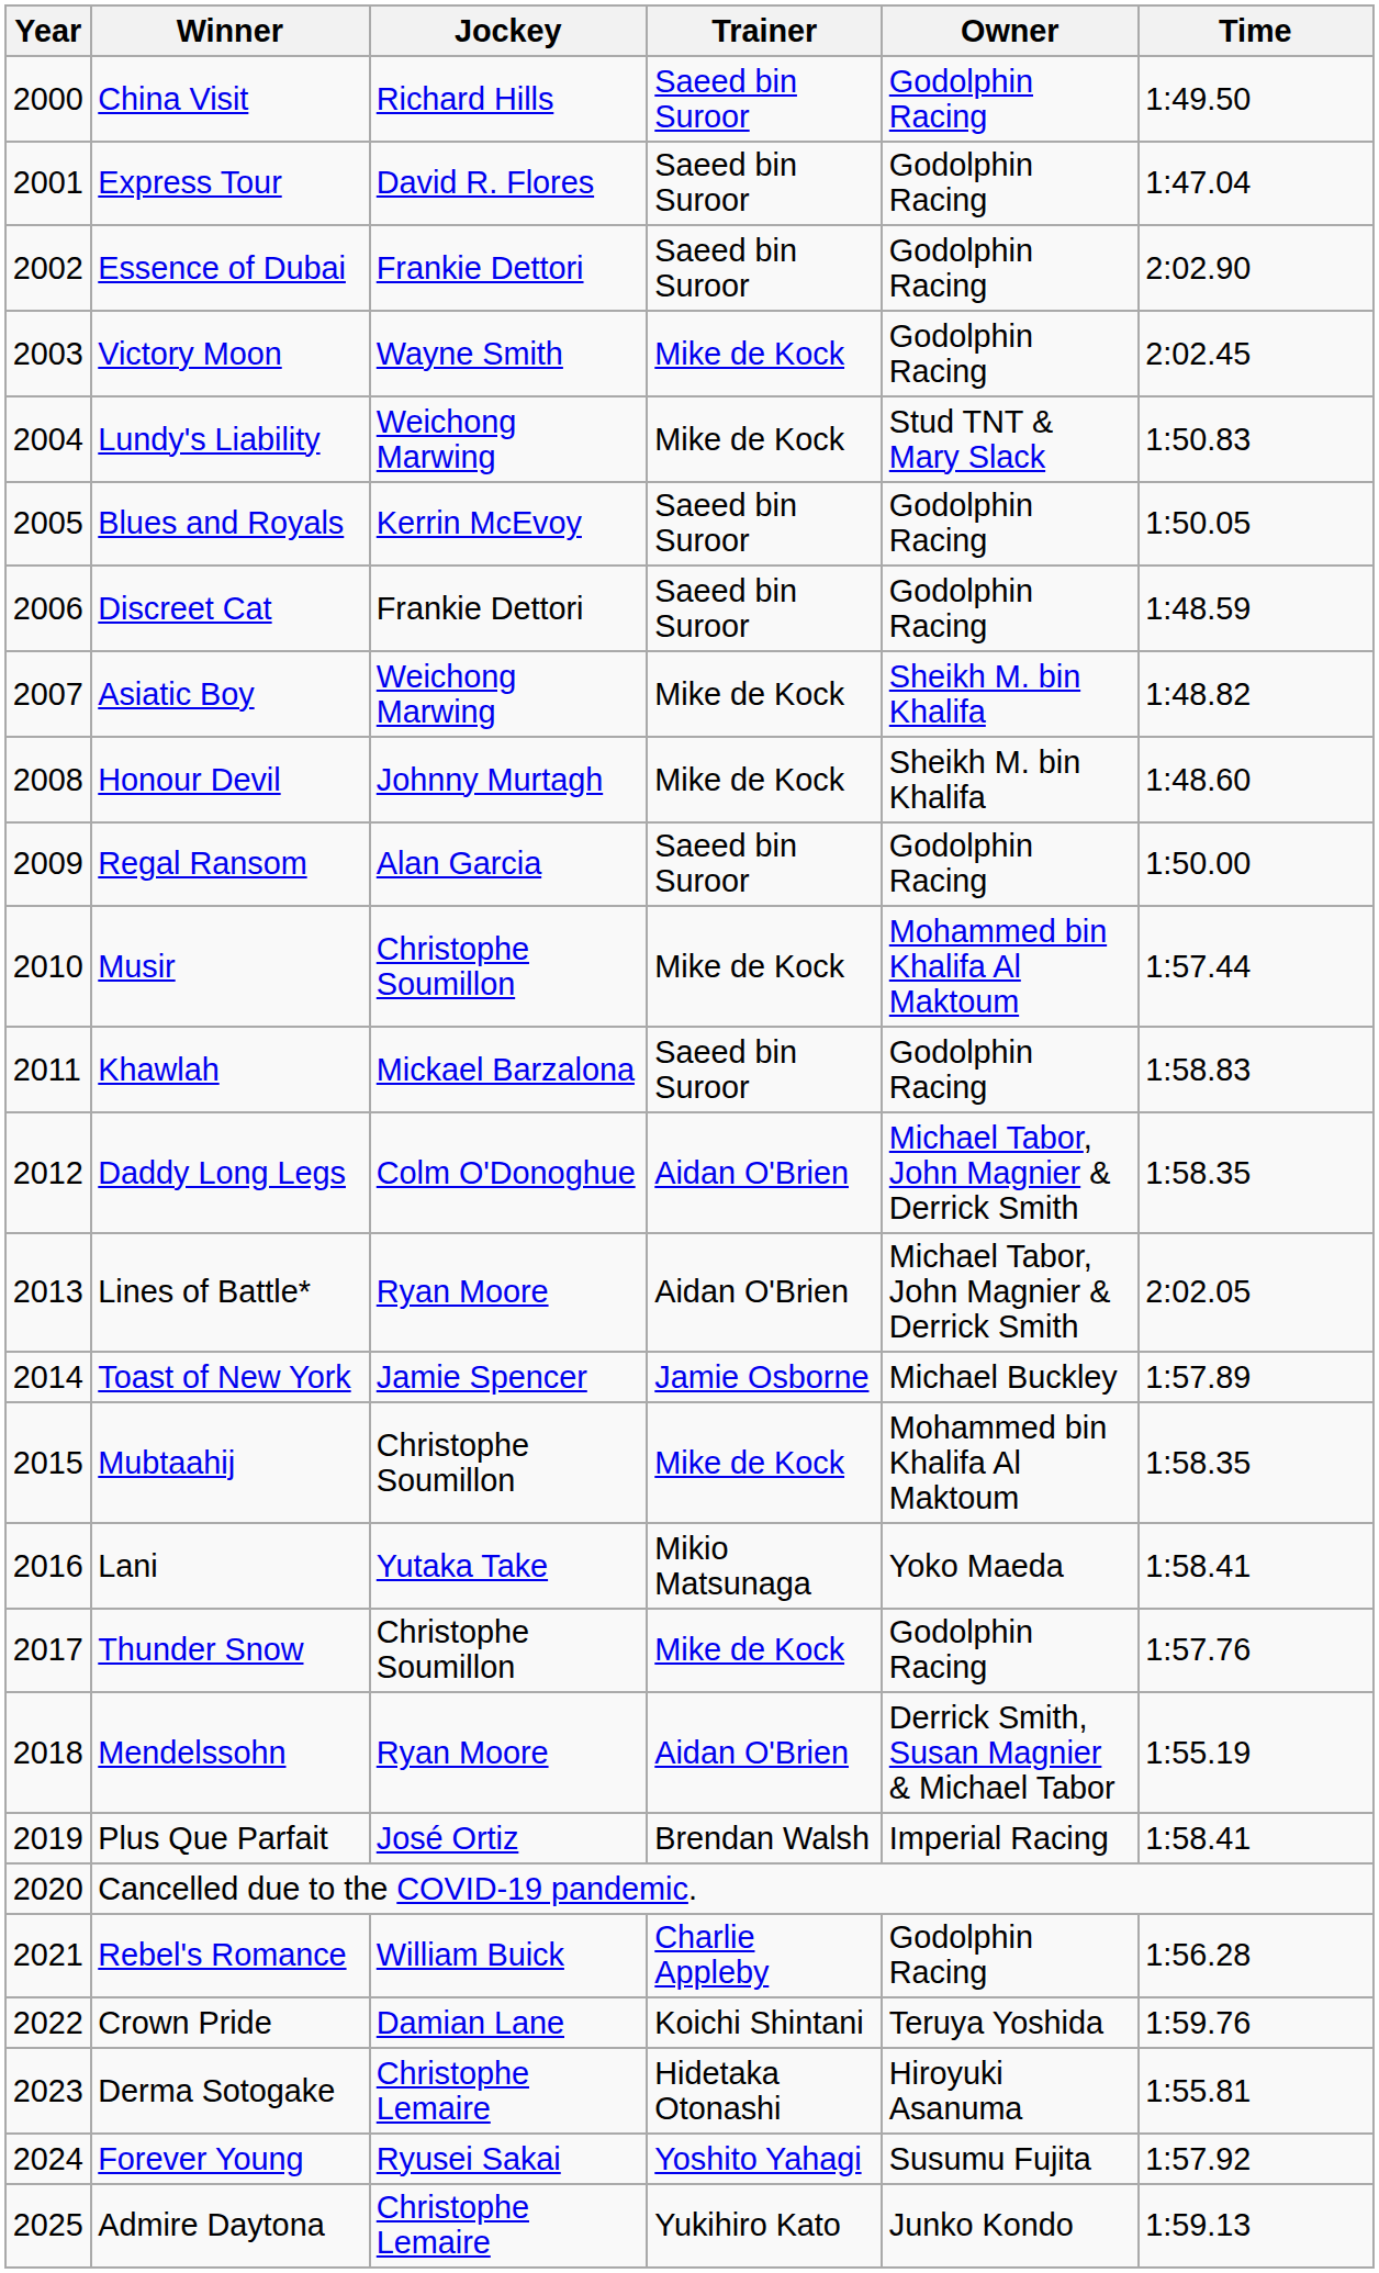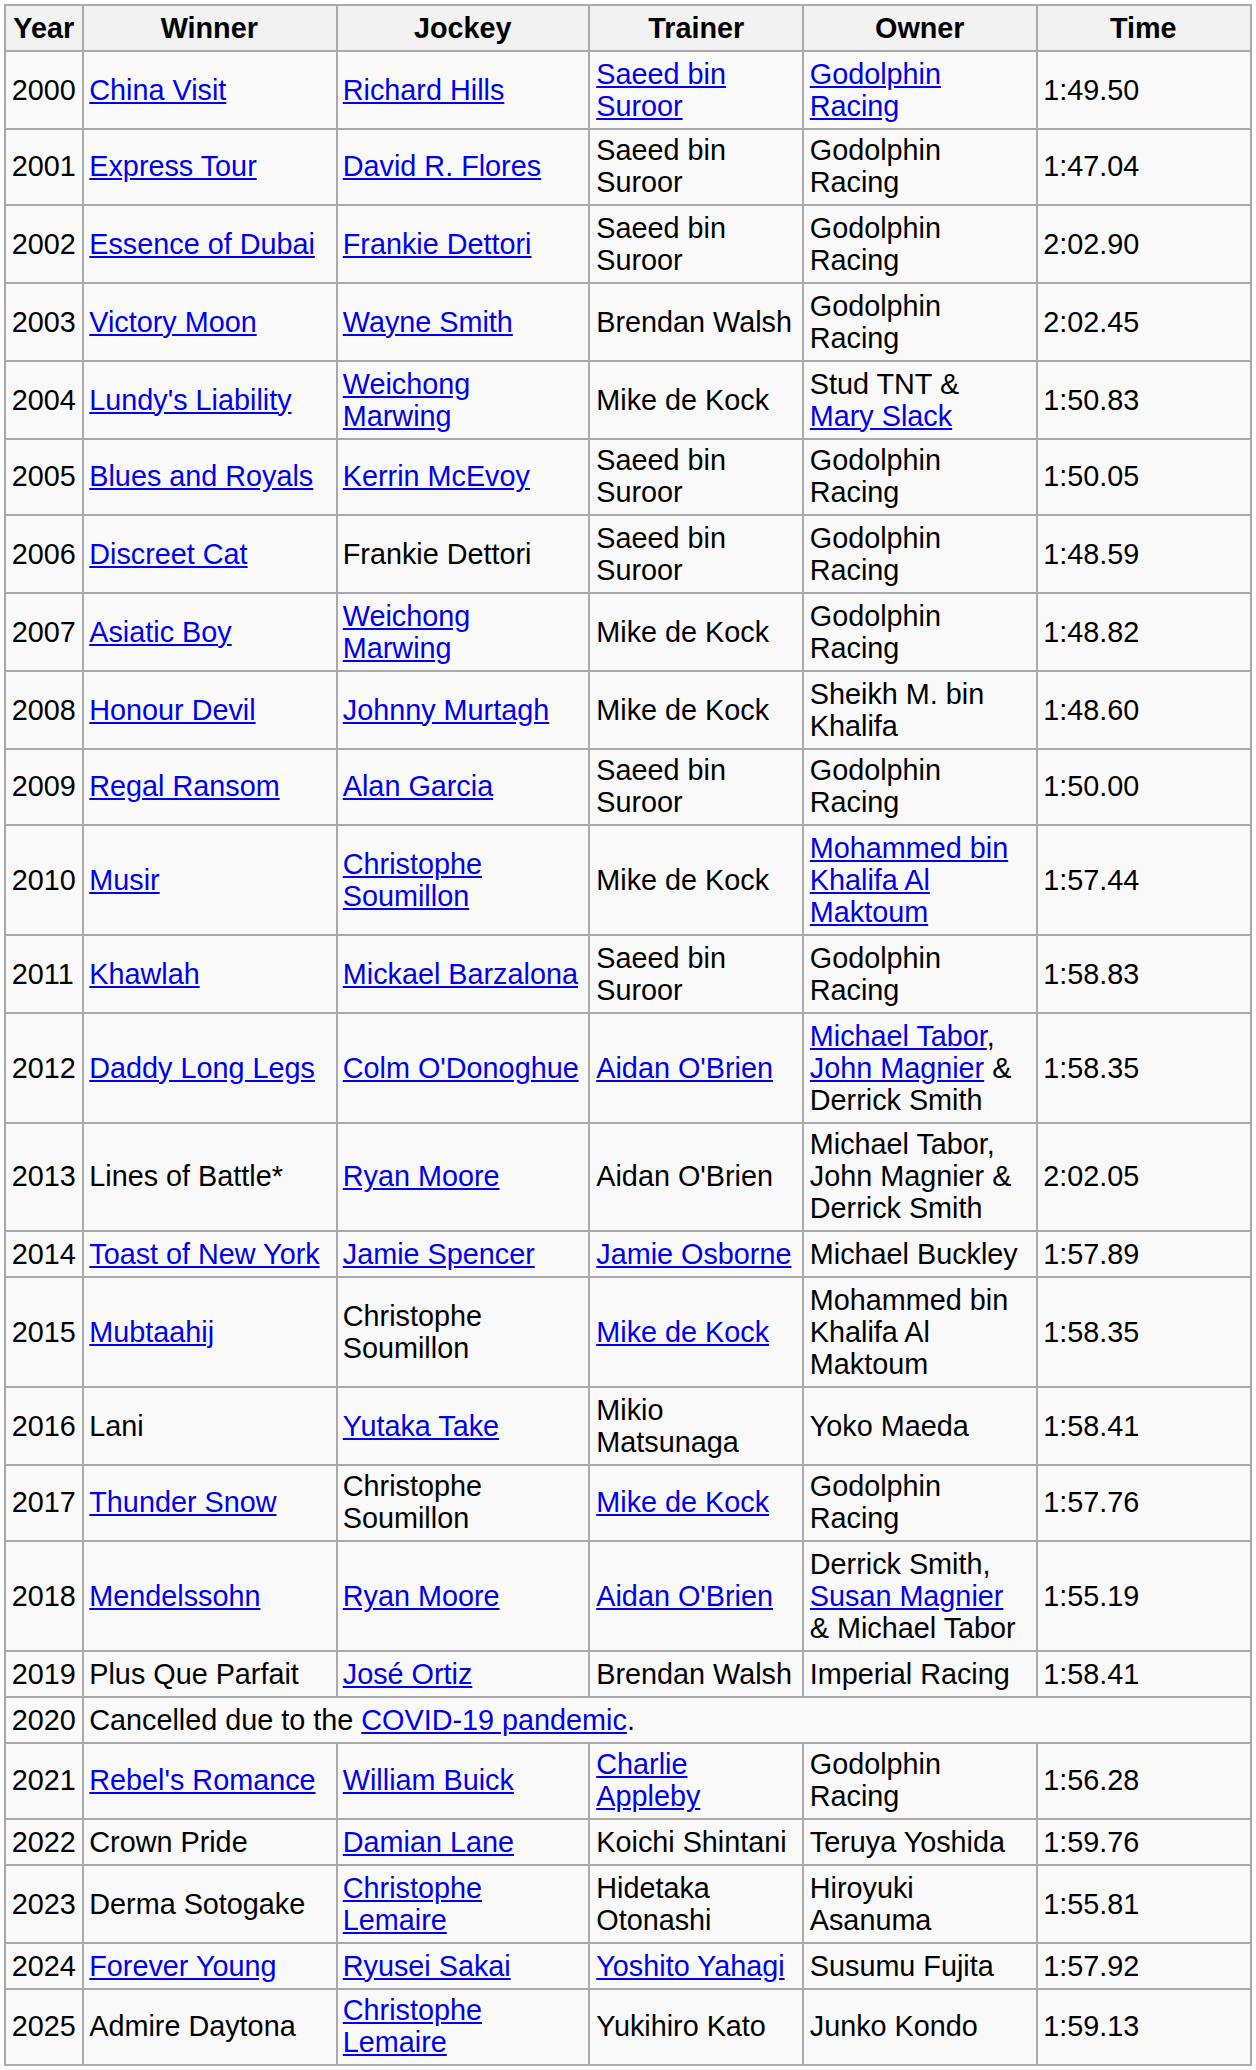 <table class="wikitable sortable" style="font-size:90%">
 <tr bgcolor="#DACAA5" align="center">
 <th width="30px"><strong>Year</strong></th>
 <th width="120px"><strong>Winner</strong></th>
 <th width="120px"><strong>Jockey</strong></th>
 <th width="100px"><strong>Trainer</strong></th>
 <th width="110px"><strong>Owner</strong></th>
 <th width="100px"><strong>Time</strong></th>
 </tr>
 <tr>
 <td>2000</td>
 <td><a href='#'>China Visit</a></td>
 <td><a href='#'>Richard Hills</a></td>
 <td><a href='#'>Saeed bin Suroor</a></td>
 <td><a href='#'>Godolphin Racing</a></td>
 <td>1:49.50</td>
 </tr>
 <tr>
 <td>2001</td>
 <td><a href='#'>Express Tour</a></td>
 <td><a href='#'>David R. Flores</a></td>
 <td>Saeed bin Suroor</td>
 <td>Godolphin Racing</td>
 <td>1:47.04</td>
 </tr>
 <tr>
 <td>2002</td>
 <td><a href='#'>Essence of Dubai</a></td>
 <td><a href='#'>Frankie Dettori</a></td>
 <td>Saeed bin Suroor</td>
 <td>Godolphin Racing</td>
 <td>2:02.90</td>
 </tr>
 <tr>
 <td>2003</td>
 <td><a href='#'>Victory Moon</a></td>
 <td><a href='#'>Wayne Smith</a></td>
-<td><a href='#'>Mike de Kock</a></td>
+<td>Brendan Walsh</td>
 <td>Godolphin Racing</td>
 <td>2:02.45</td>
 </tr>
 <tr>
 <td>2004</td>
 <td><a href='#'>Lundy's Liability</a></td>
 <td><a href='#'>Weichong Marwing</a></td>
 <td>Mike de Kock</td>
 <td>Stud TNT & <a href='#'>Mary Slack</a></td>
 <td>1:50.83</td>
 </tr>
 <tr>
 <td>2005</td>
 <td><a href='#'>Blues and Royals</a></td>
 <td><a href='#'>Kerrin McEvoy</a></td>
 <td>Saeed bin Suroor</td>
 <td>Godolphin Racing</td>
 <td>1:50.05</td>
 </tr>
 <tr>
 <td>2006</td>
 <td><a href='#'>Discreet Cat</a></td>
 <td>Frankie Dettori</td>
 <td>Saeed bin Suroor</td>
 <td>Godolphin Racing</td>
 <td>1:48.59</td>
 </tr>
 <tr>
 <td>2007</td>
 <td><a href='#'>Asiatic Boy</a></td>
 <td><a href='#'>Weichong Marwing</a></td>
 <td>Mike de Kock</td>
-<td><a href='#'>Sheikh M. bin Khalifa</a></td>
+<td>Godolphin Racing</td>
 <td>1:48.82</td>
 </tr>
 <tr>
 <td>2008</td>
 <td><a href='#'>Honour Devil</a></td>
 <td><a href='#'>Johnny Murtagh</a></td>
 <td>Mike de Kock</td>
 <td>Sheikh M. bin Khalifa</td>
 <td>1:48.60</td>
 </tr>
 <tr>
 <td>2009</td>
 <td><a href='#'>Regal Ransom</a></td>
 <td><a href='#'>Alan Garcia</a></td>
 <td>Saeed bin Suroor</td>
 <td>Godolphin Racing</td>
 <td>1:50.00</td>
 </tr>
 <tr>
 <td>2010</td>
 <td><a href='#'>Musir</a></td>
 <td><a href='#'>Christophe Soumillon</a></td>
 <td>Mike de Kock</td>
 <td><a href='#'>Mohammed bin Khalifa Al Maktoum</a></td>
 <td>1:57.44</td>
 </tr>
 <tr>
 <td>2011</td>
 <td><a href='#'>Khawlah</a></td>
 <td><a href='#'>Mickael Barzalona</a></td>
 <td>Saeed bin Suroor</td>
 <td>Godolphin Racing</td>
 <td>1:58.83</td>
 </tr>
 <tr>
 <td>2012</td>
 <td><a href='#'>Daddy Long Legs</a></td>
 <td><a href='#'>Colm O'Donoghue</a></td>
 <td><a href='#'>Aidan O'Brien</a></td>
 <td><a href='#'>Michael Tabor</a>, <a href='#'>John Magnier</a> & Derrick Smith</td>
 <td>1:58.35</td>
 </tr>
 <tr>
 <td>2013</td>
 <td>Lines of Battle*</td>
 <td><a href='#'>Ryan Moore</a></td>
 <td>Aidan O'Brien</td>
 <td>Michael Tabor, John Magnier & Derrick Smith</td>
 <td>2:02.05</td>
 </tr>
 <tr>
 <td>2014</td>
 <td><a href='#'>Toast of New York</a></td>
 <td><a href='#'>Jamie Spencer</a></td>
 <td><a href='#'>Jamie Osborne</a></td>
 <td>Michael Buckley</td>
 <td>1:57.89</td>
 </tr>
 <tr>
 <td>2015</td>
 <td><a href='#'>Mubtaahij</a></td>
 <td>Christophe Soumillon</td>
 <td><a href='#'>Mike de Kock</a></td>
 <td>Mohammed bin Khalifa Al Maktoum</td>
 <td>1:58.35</td>
 </tr>
 <tr>
 <td>2016</td>
 <td>Lani</td>
 <td><a href='#'>Yutaka Take</a></td>
 <td>Mikio Matsunaga</td>
 <td>Yoko Maeda</td>
 <td>1:58.41</td>
 </tr>
 <tr>
 <td>2017</td>
 <td><a href='#'>Thunder Snow</a></td>
 <td>Christophe Soumillon</td>
 <td><a href='#'>Mike de Kock</a></td>
 <td>Godolphin Racing</td>
 <td>1:57.76</td>
 </tr>
 <tr>
 <td>2018</td>
 <td><a href='#'>Mendelssohn</a></td>
 <td><a href='#'>Ryan Moore</a></td>
 <td><a href='#'>Aidan O'Brien</a></td>
 <td>Derrick Smith, <a href='#'>Susan Magnier</a> & Michael Tabor</td>
 <td>1:55.19</td>
 </tr>
 <tr>
 <td>2019</td>
 <td>Plus Que Parfait</td>
 <td><a href='#'>José Ortiz</a></td>
 <td>Brendan Walsh</td>
 <td>Imperial Racing</td>
 <td>1:58.41</td>
 </tr>
 <tr>
 <td>2020</td>
 <td colspan="5">Cancelled due to the <a href='#'>COVID-19 pandemic</a>.</td>
 </tr>
 <tr>
 <td>2021</td>
 <td><a href='#'>Rebel's Romance</a></td>
 <td><a href='#'>William Buick</a></td>
 <td><a href='#'>Charlie Appleby</a></td>
 <td>Godolphin Racing</td>
 <td>1:56.28</td>
 </tr>
 <tr>
 <td>2022</td>
 <td>Crown Pride</td>
 <td><a href='#'>Damian Lane</a></td>
 <td>Koichi Shintani</td>
 <td>Teruya Yoshida</td>
 <td>1:59.76</td>
 </tr>
 <tr>
 <td>2023</td>
 <td>Derma Sotogake</td>
 <td><a href='#'>Christophe Lemaire</a></td>
 <td>Hidetaka Otonashi</td>
 <td>Hiroyuki Asanuma</td>
 <td>1:55.81</td>
 </tr>
 <tr>
 <td>2024</td>
 <td><a href='#'>Forever Young</a></td>
 <td><a href='#'>Ryusei Sakai</a></td>
 <td><a href='#'>Yoshito Yahagi</a></td>
 <td>Susumu Fujita</td>
 <td>1:57.92</td>
 </tr>
 <tr>
 <td>2025</td>
 <td>Admire Daytona</td>
 <td><a href='#'>Christophe Lemaire</a></td>
 <td>Yukihiro Kato</td>
 <td>Junko Kondo</td>
 <td>1:59.13</td>
 </tr>
 </table>
